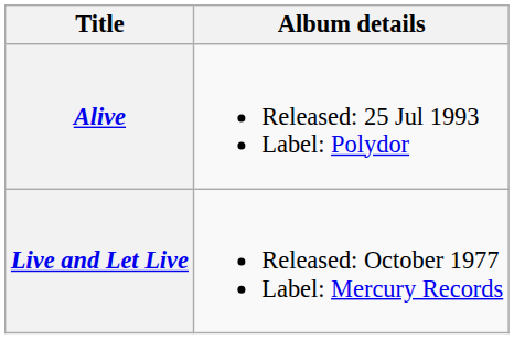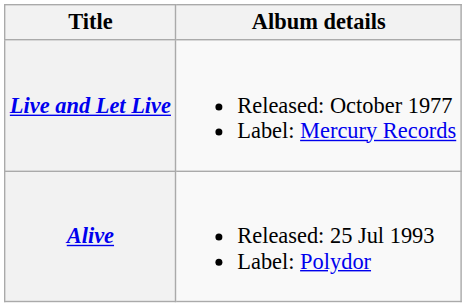 <table class="wikitable">
 <tr>
 <th>Title</th>
 <th>Album details</th>
 </tr>
 <tr>
+<th><em><a href='#'>Live and Let Live</a></em></th>
+<td><br><ul><li>Released: October 1977</li><li>Label: <a href='#'>Mercury Records</a></li></ul></td>
+</tr>
+<tr>
 <th><em><a href='#'>Alive</a></em></th>
 <td><br><ul><li>Released: 25 Jul 1993</li><li>Label: <a href='#'>Polydor</a></li></ul></td>
 </tr>
-<tr>
-<th><em><a href='#'>Live and Let Live</a></em></th>
-<td><br><ul><li>Released: October 1977</li><li>Label: <a href='#'>Mercury Records</a></li></ul></td>
-</tr>
 </table>
